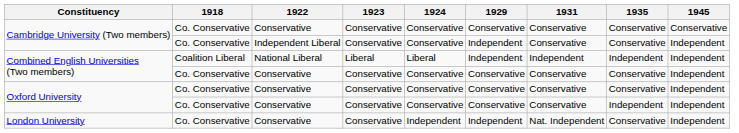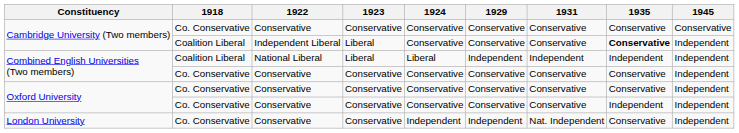 <table class="wikitable sortable">
 <tr>
 <th>Constituency</th>
 <th>1918</th>
 <th>1922</th>
 <th>1923</th>
 <th>1924</th>
 <th>1929</th>
 <th>1931</th>
 <th>1935</th>
 <th>1945</th>
 </tr>
 <tr>
 <td rowspan="2"><a href='#'>Cambridge University</a> (Two members)</td>
 <td bgcolor=>Co. Conservative</td>
 <td bgcolor=>Conservative</td>
 <td bgcolor=>Conservative</td>
 <td bgcolor=>Conservative</td>
 <td bgcolor=>Conservative</td>
 <td bgcolor=>Conservative</td>
 <td bgcolor=>Conservative</td>
 <td bgcolor=>Conservative</td>
 </tr>
 <tr>
-<td bgcolor=>Co. Conservative</td>
+<td bgcolor=>Coalition Liberal</td>
 <td bgcolor=>Independent Liberal</td>
+<td bgcolor=>Liberal</td>
 <td bgcolor=>Conservative</td>
 <td bgcolor=>Conservative</td>
-<td bgcolor=>Independent</td>
 <td bgcolor=>Conservative</td>
-<td bgcolor=>Conservative</td>
+<td bgcolor=><strong>Conservative</strong></td>
 <td bgcolor=>Independent</td>
 </tr>
 <tr>
 <td rowspan="2"><a href='#'>Combined English Universities</a><br>(Two members)</td>
 <td bgcolor=>Coalition Liberal</td>
 <td bgcolor=>National Liberal</td>
 <td bgcolor=>Liberal</td>
 <td bgcolor=>Liberal</td>
 <td bgcolor=>Independent</td>
 <td bgcolor=>Independent</td>
 <td bgcolor=>Independent</td>
 <td bgcolor=>Independent</td>
 </tr>
 <tr>
 <td bgcolor=>Co. Conservative</td>
 <td bgcolor=>Conservative</td>
 <td bgcolor=>Conservative</td>
 <td bgcolor=>Conservative</td>
 <td bgcolor=>Conservative</td>
 <td bgcolor=>Conservative</td>
 <td bgcolor=>Conservative</td>
 <td bgcolor=>Independent</td>
 </tr>
 <tr>
 <td rowspan="2"><a href='#'>Oxford University</a></td>
 <td bgcolor=>Co. Conservative</td>
 <td bgcolor=>Conservative</td>
 <td bgcolor=>Conservative</td>
 <td bgcolor=>Conservative</td>
 <td bgcolor=>Conservative</td>
 <td bgcolor=>Conservative</td>
 <td bgcolor=>Conservative</td>
 <td bgcolor=>Independent</td>
 </tr>
 <tr>
 <td bgcolor=>Co. Conservative</td>
 <td bgcolor=>Conservative</td>
 <td bgcolor=>Conservative</td>
 <td bgcolor=>Conservative</td>
 <td bgcolor=>Conservative</td>
 <td bgcolor=>Conservative</td>
 <td bgcolor=>Independent</td>
 <td bgcolor=>Independent</td>
 </tr>
 <tr>
 <td><a href='#'>London University</a></td>
 <td bgcolor=>Co. Conservative</td>
 <td bgcolor=>Conservative</td>
 <td bgcolor=>Conservative</td>
 <td bgcolor=>Independent</td>
 <td bgcolor=>Independent</td>
 <td bgcolor=>Nat. Independent</td>
 <td bgcolor=>Conservative</td>
 <td bgcolor=>Independent</td>
 </tr>
 </table>
